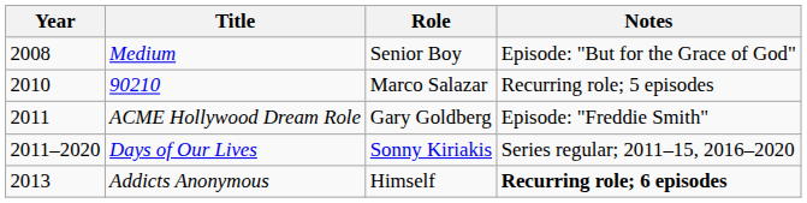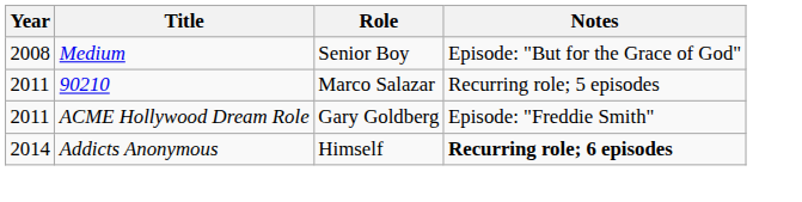 <table class="wikitable">
 <tr>
 <th>Year</th>
 <th>Title</th>
 <th>Role</th>
 <th>Notes</th>
 </tr>
 <tr>
 <td>2008</td>
 <td><em><a href='#'>Medium</a></em></td>
 <td>Senior Boy</td>
 <td>Episode: "But for the Grace of God"</td>
 </tr>
 <tr>
-<td>2010</td>
+<td>2011</td>
 <td><em><a href='#'>90210</a></em></td>
 <td>Marco Salazar</td>
 <td>Recurring role; 5 episodes</td>
 </tr>
 <tr>
 <td>2011</td>
 <td><em>ACME Hollywood Dream Role</em></td>
 <td>Gary Goldberg</td>
 <td>Episode: "Freddie Smith"</td>
 </tr>
 <tr>
-<td>2011–2020</td>
-<td><em><a href='#'>Days of Our Lives</a></em></td>
-<td><a href='#'>Sonny Kiriakis</a></td>
-<td>Series regular; 2011–15, 2016–2020</td>
-</tr>
-<tr>
-<td>2013</td>
+<td>2014</td>
 <td><em>Addicts Anonymous</em></td>
 <td>Himself</td>
 <td><strong>Recurring role; 6 episodes</strong></td>
 </tr>
 </table>
